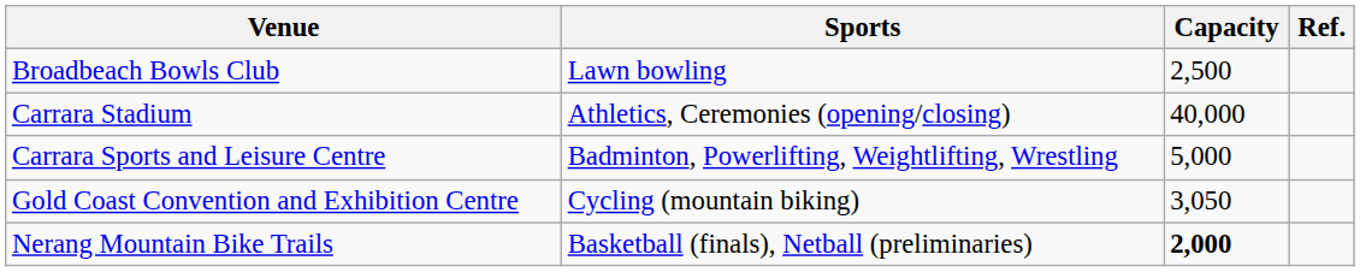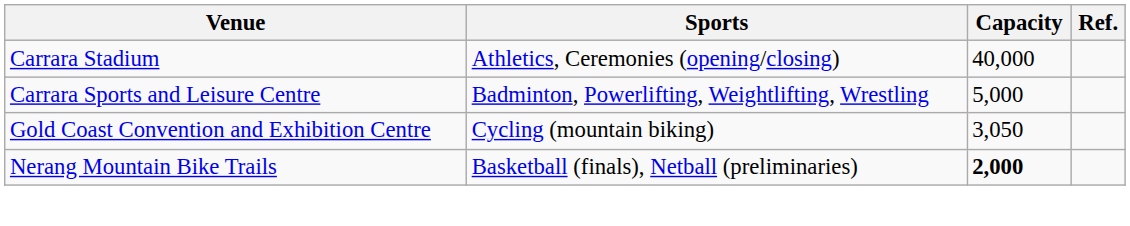 <table class="wikitable sortable" style="width:790px;">
 <tr>
 <th rowspan="1">Venue</th>
 <th colspan="1" class="unsortable">Sports</th>
 <th rowspan="1">Capacity</th>
 <th rowspan="1" class="unsortable">Ref.</th>
-</tr>
-<tr>
-<td><a href='#'>Broadbeach Bowls Club</a></td>
-<td><a href='#'>Lawn bowling</a></td>
-<td>2,500</td>
-<td></td>
 </tr>
 <tr>
 <td><a href='#'>Carrara Stadium</a></td>
 <td><a href='#'>Athletics</a>, Ceremonies (<a href='#'>opening</a>/<a href='#'>closing</a>)</td>
 <td>40,000</td>
 <td></td>
 </tr>
 <tr>
 <td><a href='#'>Carrara Sports and Leisure Centre</a></td>
 <td><a href='#'>Badminton</a>, <a href='#'>Powerlifting</a>, <a href='#'>Weightlifting</a>, <a href='#'>Wrestling</a></td>
 <td>5,000<br></td>
 <td></td>
 </tr>
 <tr>
 <td><a href='#'>Gold Coast Convention and Exhibition Centre</a></td>
 <td><a href='#'>Cycling</a> (mountain biking)</td>
 <td>3,050</td>
 <td></td>
 </tr>
 <tr>
 <td><a href='#'>Nerang Mountain Bike Trails</a></td>
 <td><a href='#'>Basketball</a> (finals), <a href='#'>Netball</a> (preliminaries)</td>
 <td><strong>2,000</strong></td>
 <td></td>
 </tr>
 </table>
